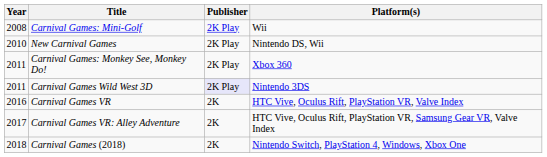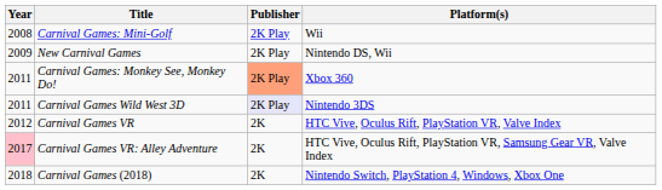 <table class="wikitable">
 <tr>
 <th>Year</th>
 <th>Title</th>
 <th>Publisher</th>
 <th colspan="3">Platform(s)</th>
 </tr>
 <tr>
 <td>2008</td>
 <td><em><a href='#'>Carnival Games: Mini-Golf</a></em></td>
 <td><a href='#'>2K Play</a></td>
 <td colspan="3">Wii</td>
 </tr>
 <tr>
-<td>2010</td>
+<td>2009</td>
 <td><em>New Carnival Games</em></td>
 <td>2K Play</td>
 <td colspan="3">Nintendo DS, Wii</td>
 </tr>
 <tr>
 <td>2011</td>
 <td><em>Carnival Games: Monkey See, Monkey Do!</em></td>
-<td>2K Play</td>
+<td style="background: lightsalmon;">2K Play</td>
 <td colspan="3"><a href='#'>Xbox 360</a></td>
 </tr>
 <tr>
 <td>2011</td>
 <td><em>Carnival Games Wild West 3D</em></td>
 <td style="background: lavender;">2K Play</td>
 <td colspan="3"><a href='#'>Nintendo 3DS</a></td>
 </tr>
 <tr>
-<td>2016</td>
+<td>2012</td>
 <td><em>Carnival Games VR</em></td>
 <td>2K</td>
 <td colspan="3"><a href='#'>HTC Vive</a>, <a href='#'>Oculus Rift</a>, <a href='#'>PlayStation VR</a>, <a href='#'>Valve Index</a></td>
 </tr>
 <tr>
-<td>2017</td>
+<td style="background: pink;">2017</td>
 <td><em>Carnival Games VR: Alley Adventure</em></td>
 <td>2K</td>
 <td colspan="3">HTC Vive, Oculus Rift, PlayStation VR, <a href='#'>Samsung Gear VR</a>, Valve Index</td>
 </tr>
 <tr>
 <td>2018</td>
 <td><em>Carnival Games</em> (2018)</td>
 <td>2K</td>
 <td colspan="3"><a href='#'>Nintendo Switch</a>, <a href='#'>PlayStation 4</a>, <a href='#'>Windows</a>, <a href='#'>Xbox One</a></td>
 </tr>
 </table>
